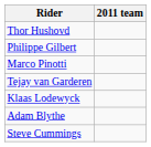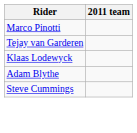 <table class="wikitable">
 <tr>
 <th>Rider</th>
 <th>2011 team</th>
-</tr>
-<tr>
-<td><a href='#'>Thor Hushovd</a></td>
-<td></td>
-</tr>
-<tr>
-<td><a href='#'>Philippe Gilbert</a></td>
-<td></td>
 </tr>
 <tr>
 <td><a href='#'>Marco Pinotti</a></td>
 <td></td>
 </tr>
 <tr>
 <td><a href='#'>Tejay van Garderen</a></td>
 <td></td>
 </tr>
 <tr>
 <td><a href='#'>Klaas Lodewyck</a></td>
 <td></td>
 </tr>
 <tr>
 <td><a href='#'>Adam Blythe</a></td>
 <td></td>
 </tr>
 <tr>
 <td><a href='#'>Steve Cummings</a></td>
 <td></td>
 </tr>
 </table>
